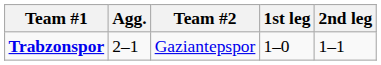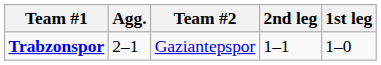 <table class="wikitable">
 <tr>
 <th>Team #1</th>
 <th>Agg.</th>
 <th>Team #2</th>
+<th>2nd leg</th>
 <th>1st leg</th>
-<th>2nd leg</th>
 </tr>
 <tr>
 <td><strong><a href='#'>Trabzonspor</a></strong></td>
 <td>2–1</td>
 <td><a href='#'>Gaziantepspor</a></td>
+<td>1–1</td>
 <td>1–0</td>
-<td>1–1</td>
 </tr>
 </table>
